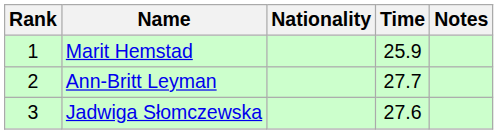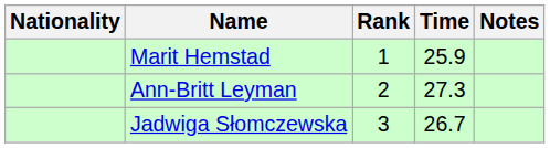 <table class="wikitable sortable" style="text-align:center">
 <tr>
+<th>Nationality</th>
+<th>Name</th>
 <th>Rank</th>
-<th>Name</th>
-<th>Nationality</th>
 <th>Time</th>
 <th>Notes</th>
 </tr>
 <tr bgcolor=ccffcc>
+<td align=left></td>
+<td align=left><a href='#'>Marit Hemstad</a></td>
 <td>1</td>
-<td align=left><a href='#'>Marit Hemstad</a></td>
-<td align=left></td>
 <td>25.9</td>
 <td></td>
 </tr>
 <tr bgcolor=ccffcc>
+<td align=left></td>
+<td align=left><a href='#'>Ann-Britt Leyman</a></td>
 <td>2</td>
-<td align=left><a href='#'>Ann-Britt Leyman</a></td>
-<td align=left></td>
-<td>27.7</td>
+<td>27.3</td>
 <td></td>
 </tr>
 <tr bgcolor=ccffcc>
+<td align=left></td>
+<td align=left><a href='#'>Jadwiga Słomczewska</a></td>
 <td>3</td>
-<td align=left><a href='#'>Jadwiga Słomczewska</a></td>
-<td align=left></td>
-<td>27.6</td>
+<td>26.7</td>
 <td></td>
 </tr>
 </table>
